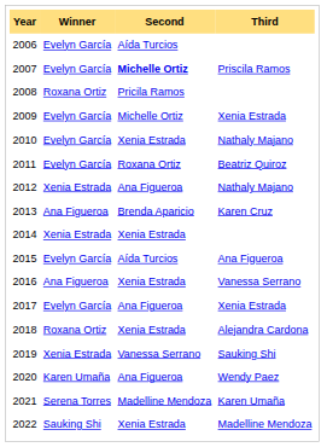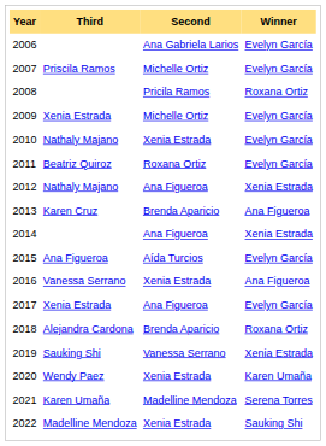 <table cellpadding="4" cellspacing="0"  style="border: 1px solid silver; color: black; margin: 0 0 0.5em 0; background-color: white; padding: 5px; text-align: left; font-size:85%; vertical-align: top; line-height:1.6em;">
 <tr>
 <th scope=col; align="center" bgcolor="FFDF80">Year</th>
+<th scope=col; align="center" bgcolor="FFDF80">Third</th>
+<th scope=col; align="center" bgcolor="FFDF80">Second</th>
 <th scope=col; align="center" bgcolor="FFDF80">Winner</th>
-<th scope=col; align="center" bgcolor="FFDF80">Second</th>
-<th scope=col; align="center" bgcolor="FFDF80">Third</th>
 </tr>
 <tr>
 <td>2006</td>
+<td></td>
+<td><a href='#'>Ana Gabriela Larios</a></td>
 <td><a href='#'>Evelyn García</a></td>
-<td><a href='#'>Aída Turcios</a></td>
-<td></td>
 </tr>
 <tr>
 <td>2007</td>
+<td><a href='#'>Priscila Ramos</a></td>
+<td><a href='#'>Michelle Ortiz</a></td>
 <td><a href='#'>Evelyn García</a></td>
-<td><strong><a href='#'>Michelle Ortiz</a></strong></td>
-<td><a href='#'>Priscila Ramos</a></td>
 </tr>
 <tr>
 <td>2008</td>
+<td></td>
+<td><a href='#'>Pricila Ramos</a></td>
 <td><a href='#'>Roxana Ortiz</a></td>
-<td><a href='#'>Pricila Ramos</a></td>
-<td></td>
 </tr>
 <tr>
 <td>2009</td>
+<td><a href='#'>Xenia Estrada</a></td>
+<td><a href='#'>Michelle Ortiz</a></td>
 <td><a href='#'>Evelyn García</a></td>
-<td><a href='#'>Michelle Ortiz</a></td>
-<td><a href='#'>Xenia Estrada</a></td>
 </tr>
 <tr>
 <td>2010</td>
+<td><a href='#'>Nathaly Majano</a></td>
+<td><a href='#'>Xenia Estrada</a></td>
 <td><a href='#'>Evelyn García</a></td>
-<td><a href='#'>Xenia Estrada</a></td>
-<td><a href='#'>Nathaly Majano</a></td>
 </tr>
 <tr>
 <td>2011</td>
+<td><a href='#'>Beatriz Quiroz</a></td>
+<td><a href='#'>Roxana Ortiz</a></td>
 <td><a href='#'>Evelyn García</a></td>
-<td><a href='#'>Roxana Ortiz</a></td>
-<td><a href='#'>Beatriz Quiroz</a></td>
 </tr>
 <tr>
 <td>2012</td>
-<td><a href='#'>Xenia Estrada</a></td>
-<td><a href='#'>Ana Figueroa</a></td>
 <td><a href='#'>Nathaly Majano</a></td>
-</tr>
-<tr>
-<td>2013</td>
-<td><a href='#'>Ana Figueroa</a></td>
-<td><a href='#'>Brenda Aparicio</a></td>
-<td><a href='#'>Karen Cruz</a></td>
-</tr>
-<tr>
-<td>2014</td>
-<td><a href='#'>Xenia Estrada</a></td>
-<td><a href='#'>Xenia Estrada</a></td>
-<td></td>
-</tr>
-<tr>
-<td>2015</td>
-<td><a href='#'>Evelyn García</a></td>
-<td><a href='#'>Aída Turcios</a></td>
-<td><a href='#'>Ana Figueroa</a></td>
-</tr>
-<tr>
-<td>2016</td>
-<td><a href='#'>Ana Figueroa</a></td>
-<td><a href='#'>Xenia Estrada</a></td>
-<td><a href='#'>Vanessa Serrano</a></td>
-</tr>
-<tr>
-<td>2017</td>
-<td><a href='#'>Evelyn García</a></td>
 <td><a href='#'>Ana Figueroa</a></td>
 <td><a href='#'>Xenia Estrada</a></td>
 </tr>
 <tr>
+<td>2013</td>
+<td><a href='#'>Karen Cruz</a></td>
+<td><a href='#'>Brenda Aparicio</a></td>
+<td><a href='#'>Ana Figueroa</a></td>
+</tr>
+<tr>
+<td>2014</td>
+<td></td>
+<td><a href='#'>Ana Figueroa</a></td>
+<td><a href='#'>Xenia Estrada</a></td>
+</tr>
+<tr>
+<td>2015</td>
+<td><a href='#'>Ana Figueroa</a></td>
+<td><a href='#'>Aída Turcios</a></td>
+<td><a href='#'>Evelyn García</a></td>
+</tr>
+<tr>
+<td>2016</td>
+<td><a href='#'>Vanessa Serrano</a></td>
+<td><a href='#'>Xenia Estrada</a></td>
+<td><a href='#'>Ana Figueroa</a></td>
+</tr>
+<tr>
+<td>2017</td>
+<td><a href='#'>Xenia Estrada</a></td>
+<td><a href='#'>Ana Figueroa</a></td>
+<td><a href='#'>Evelyn García</a></td>
+</tr>
+<tr>
 <td>2018</td>
+<td><a href='#'>Alejandra Cardona</a></td>
+<td><a href='#'>Brenda Aparicio</a></td>
 <td><a href='#'>Roxana Ortiz</a></td>
-<td><a href='#'>Xenia Estrada</a></td>
-<td><a href='#'>Alejandra Cardona</a></td>
 </tr>
 <tr>
 <td>2019</td>
+<td><a href='#'>Sauking Shi</a></td>
+<td><a href='#'>Vanessa Serrano</a></td>
 <td><a href='#'>Xenia Estrada</a></td>
-<td><a href='#'>Vanessa Serrano</a></td>
-<td><a href='#'>Sauking Shi</a></td>
 </tr>
 <tr>
 <td>2020</td>
+<td><a href='#'>Wendy Paez</a></td>
+<td><a href='#'>Xenia Estrada</a></td>
 <td><a href='#'>Karen Umaña</a></td>
-<td><a href='#'>Ana Figueroa</a></td>
-<td><a href='#'>Wendy Paez</a></td>
 </tr>
 <tr>
 <td>2021</td>
+<td><a href='#'>Karen Umaña</a></td>
+<td><a href='#'>Madelline Mendoza</a></td>
 <td><a href='#'>Serena Torres</a></td>
-<td><a href='#'>Madelline Mendoza</a></td>
-<td><a href='#'>Karen Umaña</a></td>
 </tr>
 <tr>
 <td>2022</td>
+<td><a href='#'>Madelline Mendoza</a></td>
+<td><a href='#'>Xenia Estrada</a></td>
 <td><a href='#'>Sauking Shi</a></td>
-<td><a href='#'>Xenia Estrada</a></td>
-<td><a href='#'>Madelline Mendoza</a></td>
 </tr>
 </table>
